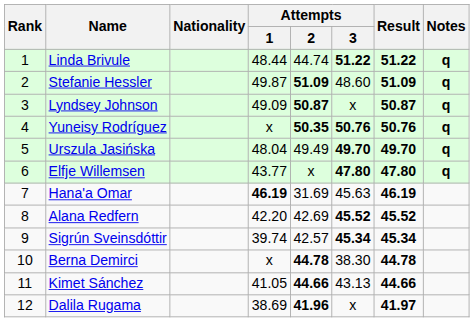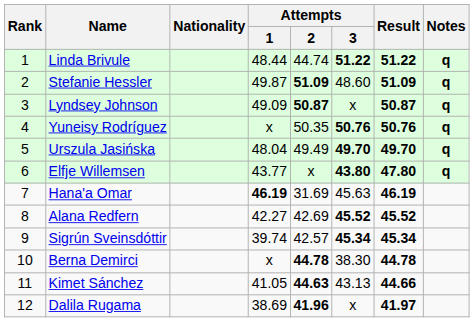 <table class="wikitable sortable" style="text-align:center">
 <tr>
 <th rowspan=2>Rank</th>
 <th rowspan=2>Name</th>
 <th rowspan=2>Nationality</th>
 <th colspan=3>Attempts</th>
 <th rowspan=2>Result</th>
 <th rowspan=2>Notes</th>
 </tr>
 <tr>
 <th>1</th>
 <th>2</th>
 <th>3</th>
 </tr>
 <tr bgcolor=ddffdd>
 <td>1</td>
 <td align=left><a href='#'>Linda Brivule</a></td>
 <td align=left></td>
 <td>48.44</td>
 <td>44.74</td>
 <td><strong>51.22</strong></td>
 <td><strong>51.22</strong></td>
 <td><strong>q</strong></td>
 </tr>
 <tr bgcolor=ddffdd>
 <td>2</td>
 <td align=left><a href='#'>Stefanie Hessler</a></td>
 <td align=left></td>
 <td>49.87</td>
 <td><strong>51.09</strong></td>
 <td>48.60</td>
 <td><strong>51.09</strong></td>
 <td><strong>q</strong></td>
 </tr>
 <tr bgcolor=ddffdd>
 <td>3</td>
 <td align=left><a href='#'>Lyndsey Johnson</a></td>
 <td align=left></td>
 <td>49.09</td>
 <td><strong>50.87</strong></td>
 <td>x</td>
 <td><strong>50.87</strong></td>
 <td><strong>q</strong></td>
 </tr>
 <tr bgcolor=ddffdd>
 <td>4</td>
 <td align=left><a href='#'>Yuneisy Rodríguez</a></td>
 <td align=left></td>
 <td>x</td>
-<td><strong>50.35</strong></td>
+<td>50.35</td>
 <td><strong>50.76</strong></td>
 <td><strong>50.76</strong></td>
 <td><strong>q</strong></td>
 </tr>
 <tr bgcolor=ddffdd>
 <td>5</td>
 <td align=left><a href='#'>Urszula Jasińska</a></td>
 <td align=left></td>
 <td>48.04</td>
 <td>49.49</td>
 <td><strong>49.70</strong></td>
 <td><strong>49.70</strong></td>
 <td><strong>q</strong></td>
 </tr>
 <tr bgcolor=ddffdd>
 <td>6</td>
 <td align=left><a href='#'>Elfje Willemsen</a></td>
 <td align=left></td>
 <td>43.77</td>
 <td>x</td>
-<td><strong>47.80</strong></td>
+<td><strong>43.80</strong></td>
 <td><strong>47.80</strong></td>
 <td><strong>q</strong></td>
 </tr>
 <tr>
 <td>7</td>
 <td align=left><a href='#'>Hana'a Omar</a></td>
 <td align=left></td>
 <td><strong>46.19</strong></td>
 <td>31.69</td>
 <td>45.63</td>
 <td><strong>46.19</strong></td>
 <td></td>
 </tr>
 <tr>
 <td>8</td>
 <td align=left><a href='#'>Alana Redfern</a></td>
 <td align=left></td>
-<td>42.20</td>
+<td>42.27</td>
 <td>42.69</td>
 <td><strong>45.52</strong></td>
 <td><strong>45.52</strong></td>
 <td></td>
 </tr>
 <tr>
 <td>9</td>
 <td align=left><a href='#'>Sigrún Sveinsdóttir</a></td>
 <td align=left></td>
 <td>39.74</td>
 <td>42.57</td>
 <td><strong>45.34</strong></td>
 <td><strong>45.34</strong></td>
 <td></td>
 </tr>
 <tr>
 <td>10</td>
 <td align=left><a href='#'>Berna Demirci</a></td>
 <td align=left></td>
 <td>x</td>
 <td><strong>44.78</strong></td>
 <td>38.30</td>
 <td><strong>44.78</strong></td>
 <td></td>
 </tr>
 <tr>
 <td>11</td>
 <td align=left><a href='#'>Kimet Sánchez</a></td>
 <td align=left></td>
 <td>41.05</td>
-<td><strong>44.66</strong></td>
+<td><strong>44.63</strong></td>
 <td>43.13</td>
 <td><strong>44.66</strong></td>
 <td></td>
 </tr>
 <tr>
 <td>12</td>
 <td align=left><a href='#'>Dalila Rugama</a></td>
 <td align=left></td>
 <td>38.69</td>
 <td><strong>41.96</strong></td>
 <td>x</td>
 <td><strong>41.97</strong></td>
 <td></td>
 </tr>
 </table>
